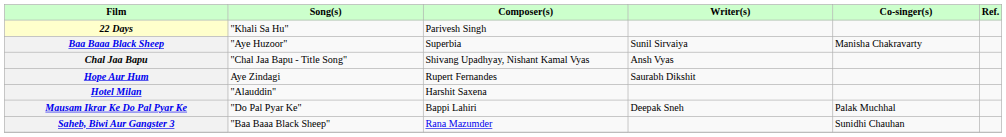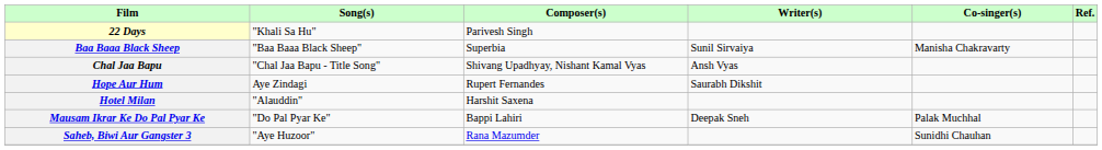 <table class="wikitable plainrowheaders" style="width:100%;" textcolor:#000;">
 <tr style="background:#cfc; text-align:center;">
 <td scope="col" style="width:23%;"><strong>Film</strong></td>
 <td scope="col" style="width:20%;"><strong>Song(s)</strong></td>
 <td scope="col" style="width:21%;"><strong>Composer(s)</strong></td>
 <td scope="col" style="width:21%;"><strong>Writer(s)</strong></td>
 <td scope="col" style="width:18%;"><strong>Co-singer(s)</strong></td>
 <td scope="col" style="width:1%;"><strong>Ref.</strong></td>
 </tr>
 <tr>
 <th scope="row" style="background:#ffc;"><em>22 Days</em></th>
 <td>"Khali Sa Hu"</td>
 <td>Parivesh Singh</td>
 <td></td>
 <td></td>
 <td></td>
 </tr>
 <tr>
 <th scope="row"><em><a href='#'>Baa Baaa Black Sheep</a></em></th>
-<td>"Aye Huzoor"</td>
+<td>"Baa Baaa Black Sheep"</td>
 <td>Superbia</td>
 <td>Sunil Sirvaiya</td>
 <td>Manisha Chakravarty</td>
 <td></td>
 </tr>
 <tr>
 <th scope="row"><em>Chal Jaa Bapu</em></th>
 <td>"Chal Jaa Bapu - Title Song"</td>
 <td>Shivang Upadhyay, Nishant Kamal Vyas</td>
 <td>Ansh Vyas</td>
 <td></td>
 <td></td>
 </tr>
 <tr>
 <th scope="row"><em><a href='#'>Hope Aur Hum</a></em></th>
 <td>Aye Zindagi</td>
 <td>Rupert Fernandes</td>
 <td>Saurabh Dikshit</td>
 <td></td>
 <td></td>
 </tr>
 <tr>
 <th scope="row"><em><a href='#'>Hotel Milan</a></em></th>
 <td>"Alauddin"</td>
 <td>Harshit Saxena</td>
 <td></td>
 <td></td>
 <td></td>
 </tr>
 <tr>
 <th scope="row"><em><a href='#'>Mausam Ikrar Ke Do Pal Pyar Ke</a></em></th>
 <td>"Do Pal Pyar Ke"</td>
 <td>Bappi Lahiri</td>
 <td>Deepak Sneh</td>
 <td>Palak Muchhal</td>
 <td></td>
 </tr>
 <tr>
 <th scope="row"><em><a href='#'>Saheb, Biwi Aur Gangster 3</a></em></th>
-<td>"Baa Baaa Black Sheep"</td>
+<td>"Aye Huzoor"</td>
 <td><a href='#'>Rana Mazumder</a></td>
 <td></td>
 <td>Sunidhi Chauhan</td>
 <td></td>
 </tr>
 <tr>
 </tr>
 </table>
